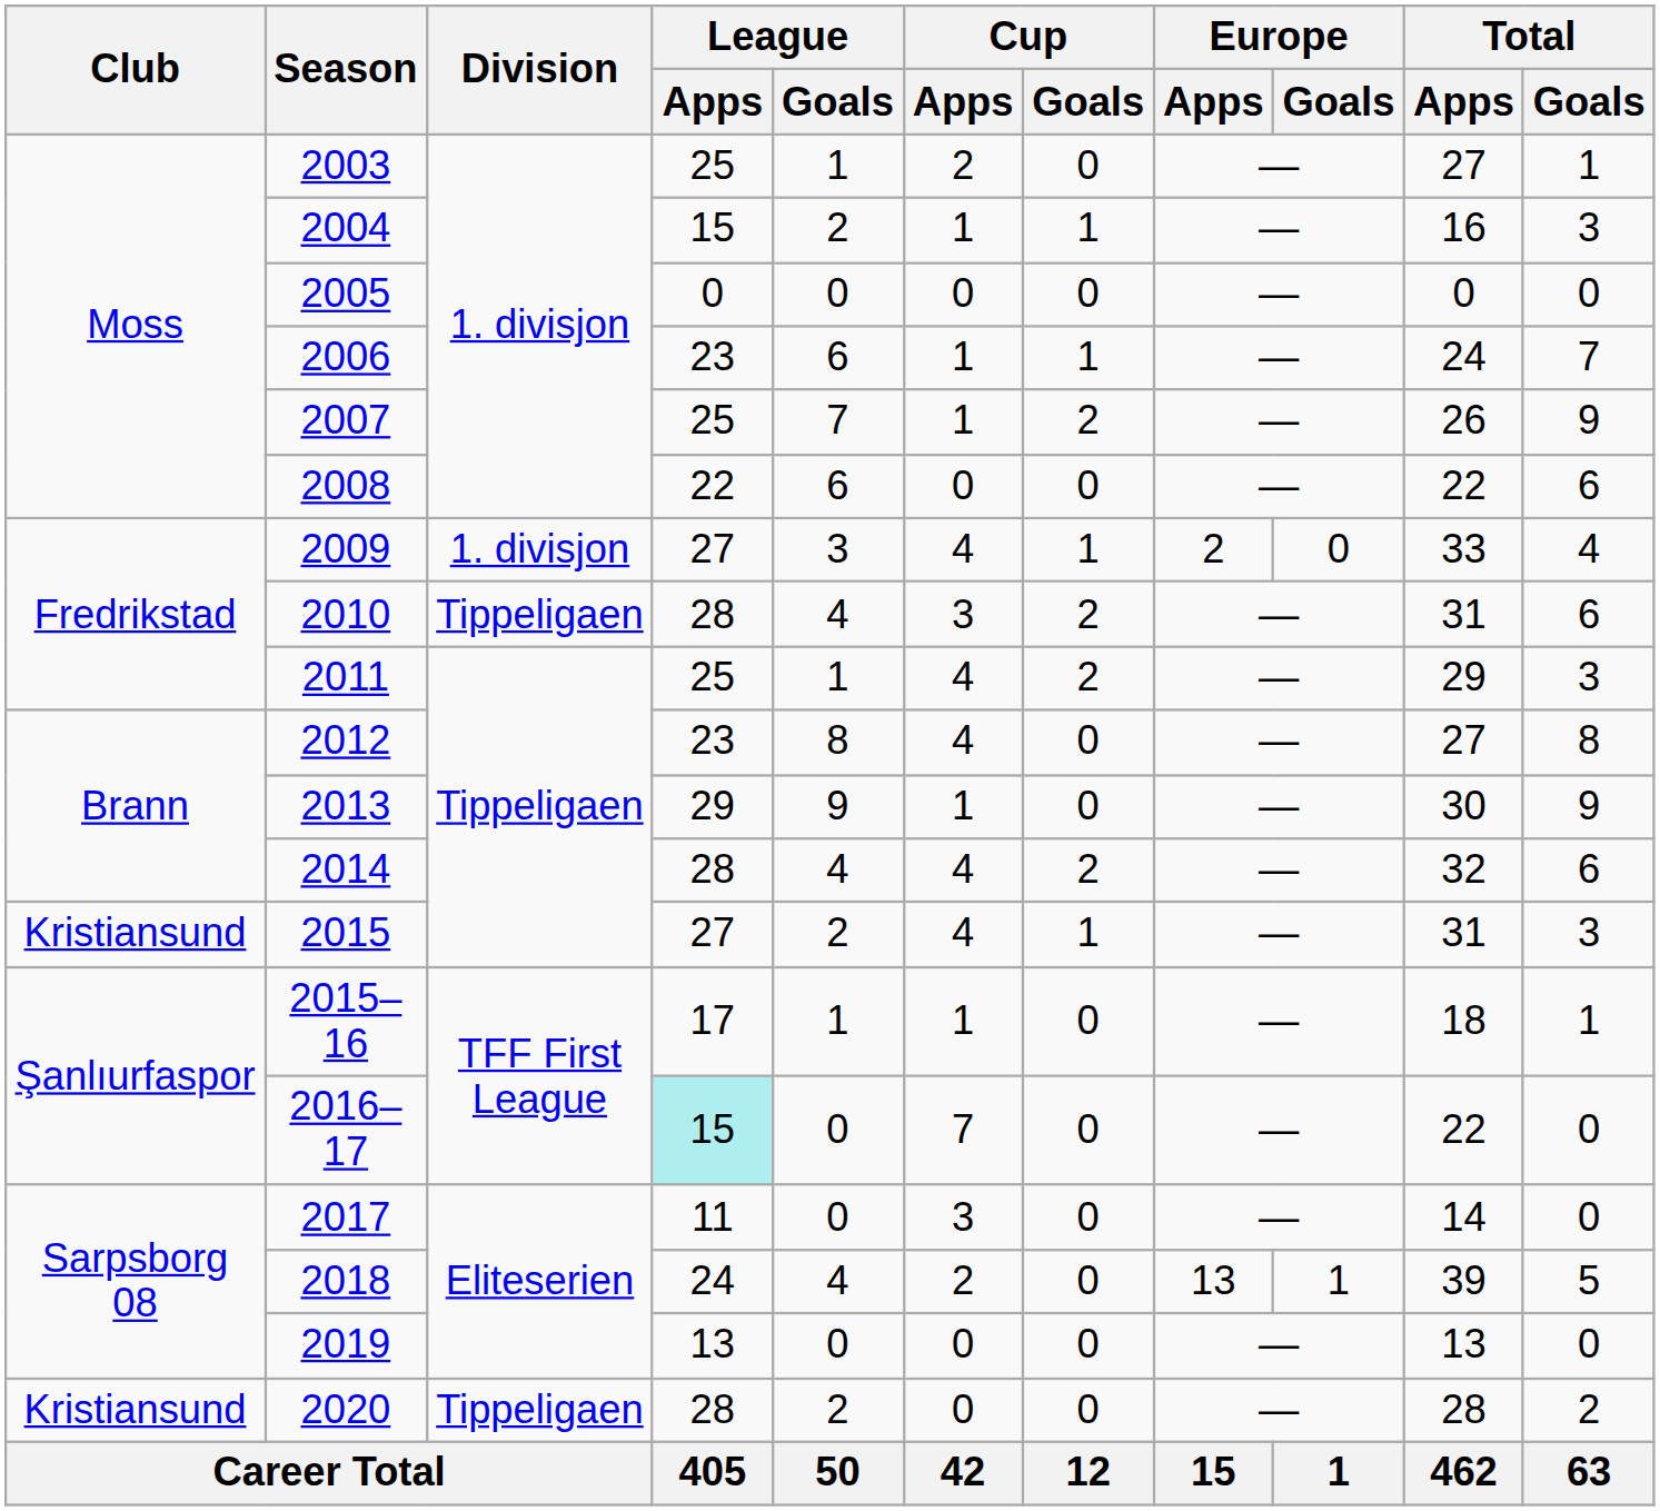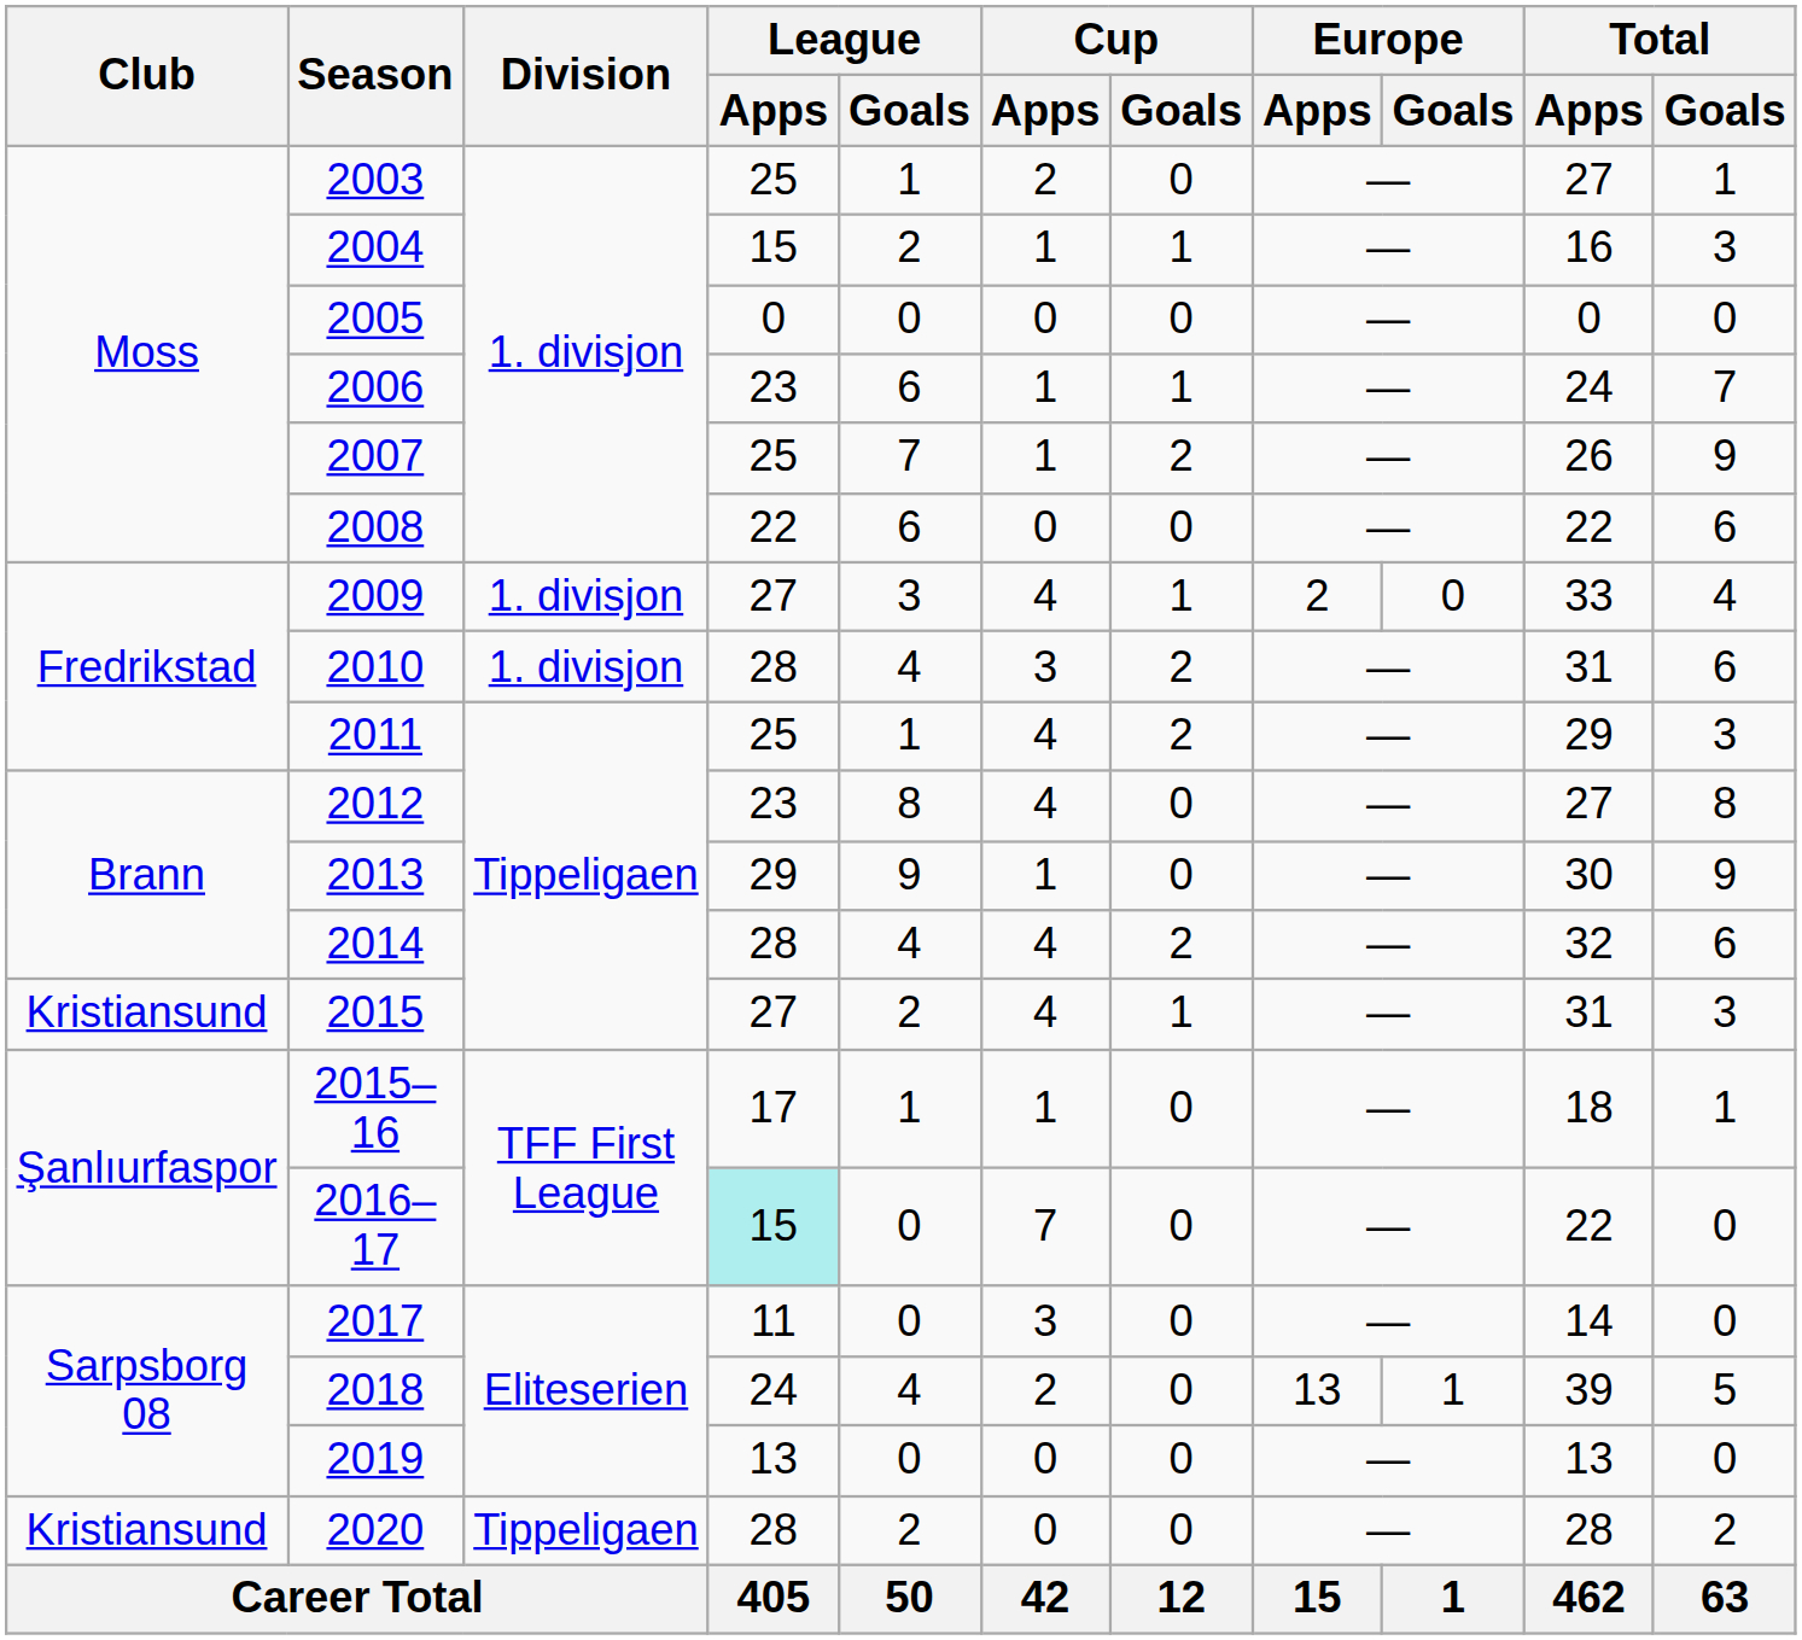 <table class=wikitable style="text-align: center;">
 <tr>
 <th rowspan=2>Club</th>
 <th rowspan=2>Season</th>
 <th rowspan=2>Division</th>
 <th colspan=2>League</th>
 <th colspan=2>Cup</th>
 <th colspan=2>Europe</th>
 <th colspan=2>Total</th>
 </tr>
 <tr>
 <th>Apps</th>
 <th>Goals</th>
 <th>Apps</th>
 <th>Goals</th>
 <th>Apps</th>
 <th>Goals</th>
 <th>Apps</th>
 <th>Goals</th>
 </tr>
 <tr>
 <td rowspan=6><a href='#'>Moss</a></td>
 <td><a href='#'>2003</a></td>
 <td rowspan=6><a href='#'>1. divisjon</a></td>
 <td>25</td>
 <td>1</td>
 <td>2</td>
 <td>0</td>
 <td colspan=2>—</td>
 <td>27</td>
 <td>1</td>
 </tr>
 <tr>
 <td><a href='#'>2004</a></td>
 <td>15</td>
 <td>2</td>
 <td>1</td>
 <td>1</td>
 <td colspan=2>—</td>
 <td>16</td>
 <td>3</td>
 </tr>
 <tr>
 <td><a href='#'>2005</a></td>
 <td>0</td>
 <td>0</td>
 <td>0</td>
 <td>0</td>
 <td colspan=2>—</td>
 <td>0</td>
 <td>0</td>
 </tr>
 <tr>
 <td><a href='#'>2006</a></td>
 <td>23</td>
 <td>6</td>
 <td>1</td>
 <td>1</td>
 <td colspan=2>—</td>
 <td>24</td>
 <td>7</td>
 </tr>
 <tr>
 <td><a href='#'>2007</a></td>
 <td>25</td>
 <td>7</td>
 <td>1</td>
 <td>2</td>
 <td colspan=2>—</td>
 <td>26</td>
 <td>9</td>
 </tr>
 <tr>
 <td><a href='#'>2008</a></td>
 <td>22</td>
 <td>6</td>
 <td>0</td>
 <td>0</td>
 <td colspan=2>—</td>
 <td>22</td>
 <td>6</td>
 </tr>
 <tr>
 <td rowspan=3><a href='#'>Fredrikstad</a></td>
 <td><a href='#'>2009</a></td>
 <td rowspan=1><a href='#'>1. divisjon</a></td>
 <td>27</td>
 <td>3</td>
 <td>4</td>
 <td>1</td>
 <td>2</td>
 <td>0</td>
 <td>33</td>
 <td>4</td>
 </tr>
 <tr>
 <td><a href='#'>2010</a></td>
-<td rowspan=1><a href='#'>Tippeligaen</a></td>
+<td rowspan=1><a href='#'>1. divisjon</a></td>
 <td>28</td>
 <td>4</td>
 <td>3</td>
 <td>2</td>
 <td colspan=2>—</td>
 <td>31</td>
 <td>6</td>
 </tr>
 <tr>
 <td><a href='#'>2011</a></td>
 <td rowspan=5><a href='#'>Tippeligaen</a></td>
 <td>25</td>
 <td>1</td>
 <td>4</td>
 <td>2</td>
 <td colspan=2>—</td>
 <td>29</td>
 <td>3</td>
 </tr>
 <tr>
 <td rowspan=3><a href='#'>Brann</a></td>
 <td><a href='#'>2012</a></td>
 <td>23</td>
 <td>8</td>
 <td>4</td>
 <td>0</td>
 <td colspan=2>—</td>
 <td>27</td>
 <td>8</td>
 </tr>
 <tr>
 <td><a href='#'>2013</a></td>
 <td>29</td>
 <td>9</td>
 <td>1</td>
 <td>0</td>
 <td colspan=2>—</td>
 <td>30</td>
 <td>9</td>
 </tr>
 <tr>
 <td><a href='#'>2014</a></td>
 <td>28</td>
 <td>4</td>
 <td>4</td>
 <td>2</td>
 <td colspan="2">—</td>
 <td>32</td>
 <td>6</td>
 </tr>
 <tr>
 <td rowspan=1><a href='#'>Kristiansund</a></td>
 <td><a href='#'>2015</a></td>
 <td>27</td>
 <td>2</td>
 <td>4</td>
 <td>1</td>
 <td colspan=2>—</td>
 <td>31</td>
 <td>3</td>
 </tr>
 <tr>
 <td rowspan=2><a href='#'>Şanlıurfaspor</a></td>
 <td><a href='#'>2015–16</a></td>
 <td rowspan=2><a href='#'>TFF First League</a></td>
 <td>17</td>
 <td>1</td>
 <td>1</td>
 <td>0</td>
 <td colspan=2>—</td>
 <td>18</td>
 <td>1</td>
 </tr>
 <tr>
 <td><a href='#'>2016–17</a></td>
 <td style="background: paleturquoise;">15</td>
 <td>0</td>
 <td>7</td>
 <td>0</td>
 <td colspan=2>—</td>
 <td>22</td>
 <td>0</td>
 </tr>
 <tr>
 <td rowspan=3><a href='#'>Sarpsborg 08</a></td>
 <td><a href='#'>2017</a></td>
 <td rowspan=3><a href='#'>Eliteserien</a></td>
 <td>11</td>
 <td>0</td>
 <td>3</td>
 <td>0</td>
 <td colspan=2>—</td>
 <td>14</td>
 <td>0</td>
 </tr>
 <tr>
 <td><a href='#'>2018</a></td>
 <td>24</td>
 <td>4</td>
 <td>2</td>
 <td>0</td>
 <td>13</td>
 <td>1</td>
 <td>39</td>
 <td>5</td>
 </tr>
 <tr>
 <td><a href='#'>2019</a></td>
 <td>13</td>
 <td>0</td>
 <td>0</td>
 <td>0</td>
 <td colspan=2>—</td>
 <td>13</td>
 <td>0</td>
 </tr>
 <tr>
 <td rowspan=1><a href='#'>Kristiansund</a></td>
 <td><a href='#'>2020</a></td>
 <td rowspan=1><a href='#'>Tippeligaen</a></td>
 <td>28</td>
 <td>2</td>
 <td>0</td>
 <td>0</td>
 <td colspan=2>—</td>
 <td>28</td>
 <td>2</td>
 </tr>
 <tr>
 <th colspan=3>Career Total</th>
 <th>405</th>
 <th>50</th>
 <th>42</th>
 <th>12</th>
 <th>15</th>
 <th>1</th>
 <th>462</th>
 <th>63</th>
 </tr>
 </table>
